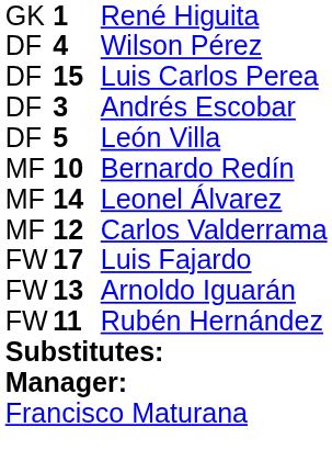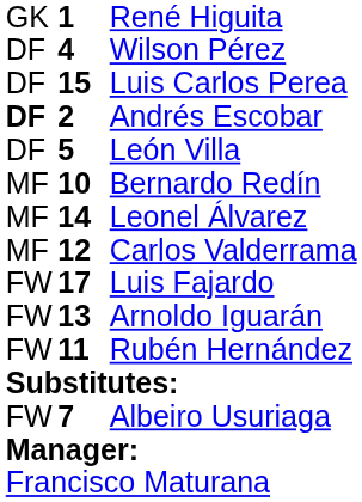 <table style="font-size:90%; margin:0.2em auto;" cellspacing="0" cellpadding="0">
 <tr>
 <th width="25"></th>
 <th width="25"></th>
 </tr>
 <tr>
 <td>GK</td>
 <td><strong>1</strong></td>
 <td><a href='#'>René Higuita</a></td>
 </tr>
 <tr>
 <td>DF</td>
 <td><strong>4</strong></td>
 <td><a href='#'>Wilson Pérez</a></td>
 </tr>
 <tr>
 <td>DF</td>
 <td><strong>15</strong></td>
 <td><a href='#'>Luis Carlos Perea</a></td>
 </tr>
 <tr>
-<td>DF</td>
-<td><strong>3</strong></td>
+<td><strong>DF</strong></td>
+<td><strong>2</strong></td>
 <td><a href='#'>Andrés Escobar</a></td>
 </tr>
 <tr>
 <td>DF</td>
 <td><strong>5</strong></td>
 <td><a href='#'>León Villa</a></td>
 </tr>
 <tr>
 <td>MF</td>
 <td><strong>10</strong></td>
 <td><a href='#'>Bernardo Redín</a></td>
 <td></td>
 <td></td>
 </tr>
 <tr>
 <td>MF</td>
 <td><strong>14</strong></td>
 <td><a href='#'>Leonel Álvarez</a></td>
 </tr>
 <tr>
 <td>MF</td>
 <td><strong>12</strong></td>
 <td><a href='#'>Carlos Valderrama</a></td>
 </tr>
 <tr>
 <td>FW</td>
 <td><strong>17</strong></td>
 <td><a href='#'>Luis Fajardo</a></td>
 </tr>
 <tr>
 <td>FW</td>
 <td><strong>13</strong></td>
 <td><a href='#'>Arnoldo Iguarán</a></td>
 </tr>
 <tr>
 <td>FW</td>
 <td><strong>11</strong></td>
 <td><a href='#'>Rubén Hernández</a></td>
 </tr>
 <tr>
 <td colspan=3><strong>Substitutes:</strong></td>
 </tr>
 <tr>
+<td>FW</td>
+<td><strong>7</strong></td>
+<td><a href='#'>Albeiro Usuriaga</a></td>
+<td></td>
+<td></td>
+</tr>
+<tr>
 <td colspan=3><strong>Manager:</strong></td>
 </tr>
 <tr>
 <td colspan=4> <a href='#'>Francisco Maturana</a></td>
 </tr>
 </table>
